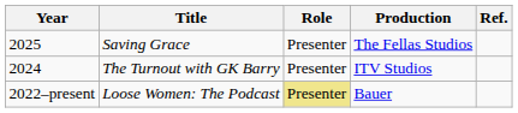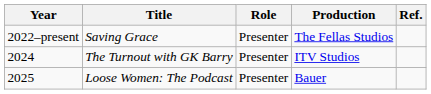 <table class="wikitable sortable">
 <tr>
 <th>Year</th>
 <th>Title</th>
 <th>Role</th>
 <th>Production</th>
 <th>Ref.</th>
 </tr>
 <tr>
-<td>2025</td>
+<td>2022–present</td>
 <td><em>Saving Grace</em></td>
 <td>Presenter</td>
 <td><a href='#'>The Fellas Studios</a></td>
 <td></td>
 </tr>
 <tr>
 <td>2024</td>
 <td><em>The Turnout with GK Barry</em></td>
 <td>Presenter</td>
 <td><a href='#'>ITV Studios</a></td>
 <td></td>
 </tr>
 <tr>
-<td>2022–present</td>
+<td>2025</td>
 <td><em>Loose Women: The Podcast</em></td>
-<td style="background: khaki;">Presenter</td>
+<td>Presenter</td>
 <td><a href='#'>Bauer</a></td>
 <td></td>
 </tr>
 </table>
